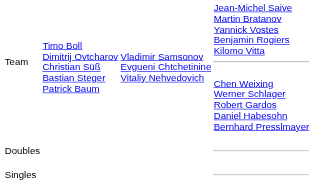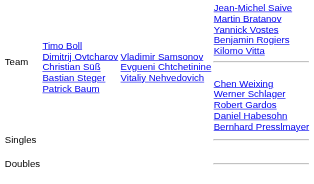 <table>
 <tr>
 <td>Team</td>
 <td><br><a href='#'>Timo Boll</a><br><a href='#'>Dimitrij Ovtcharov</a><br><a href='#'>Christian Süß</a><br><a href='#'>Bastian Steger</a><br><a href='#'>Patrick Baum</a></td>
 <td><br><a href='#'>Vladimir Samsonov</a><br><a href='#'>Evgueni Chtchetinine</a><br><a href='#'>Vitaliy Nehvedovich</a></td>
 <td><br><a href='#'>Jean-Michel Saive</a><br><a href='#'>Martin Bratanov</a><br><a href='#'>Yannick Vostes</a><br><a href='#'>Benjamin Rogiers</a><br><a href='#'>Kilomo Vitta</a><hr><br><a href='#'>Chen Weixing</a><br><a href='#'>Werner Schlager</a><br><a href='#'>Robert Gardos</a><br><a href='#'>Daniel Habesohn</a><br><a href='#'>Bernhard Presslmayer</a></td>
 </tr>
 <tr>
+<td>Singles</td>
+<td></td>
+<td></td>
+<td><hr></td>
+</tr>
+<tr>
 <td>Doubles</td>
 <td><br></td>
 <td><br></td>
 <td><br><hr><br></td>
 </tr>
-<tr>
-<td>Singles</td>
-<td></td>
-<td></td>
-<td><hr></td>
-</tr>
 </table>
